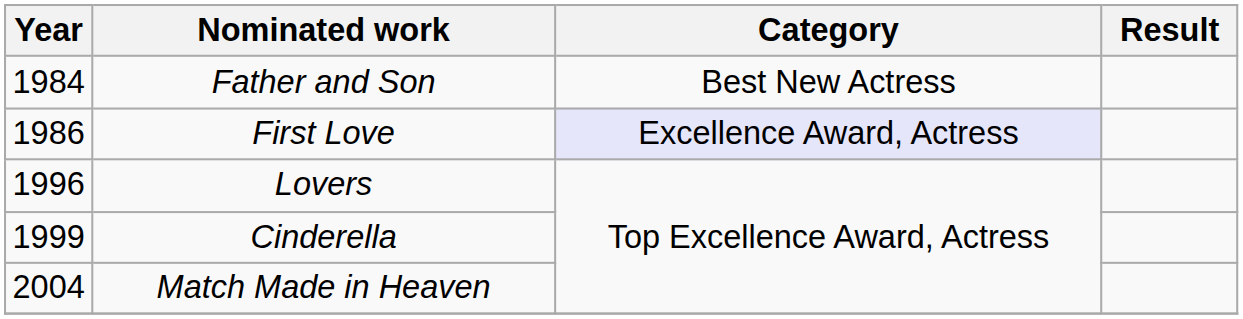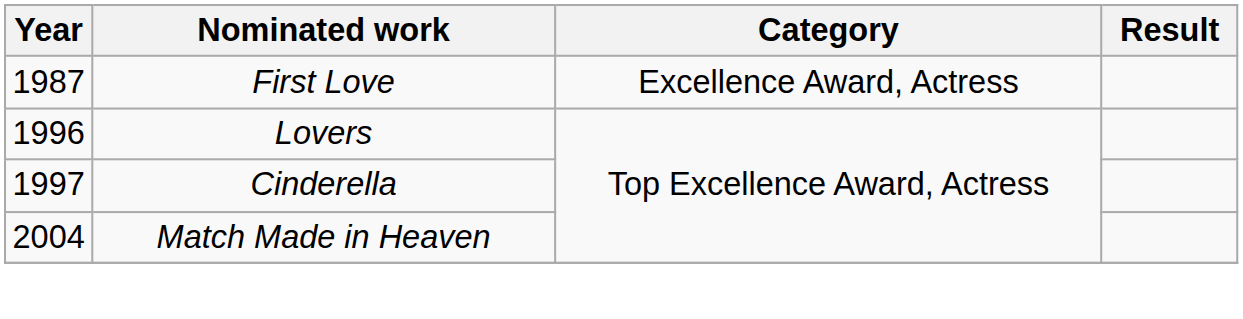 <table class="wikitable sortable plainrowheaders" style="text-align:center;">
 <tr>
 <th style="width:6%;" scope="col">Year</th>
 <th style="width:38%;" scope="col">Nominated work</th>
 <th style="width:45%;" scope="col">Category</th>
 <th style="width:11%;" scope="col">Result</th>
 </tr>
 <tr>
-<td>1984</td>
-<td><em>Father and Son</em></td>
-<td>Best New Actress</td>
-<td></td>
-</tr>
-<tr>
-<td>1986</td>
+<td>1987</td>
 <td><em>First Love</em></td>
-<td style="background: lavender;">Excellence Award, Actress</td>
+<td>Excellence Award, Actress</td>
 <td></td>
 </tr>
 <tr>
 <td>1996</td>
 <td><em>Lovers</em></td>
 <td rowspan="3">Top Excellence Award, Actress</td>
 <td></td>
 </tr>
 <tr>
-<td>1999</td>
+<td>1997</td>
 <td><em>Cinderella</em></td>
 <td></td>
 </tr>
 <tr>
 <td>2004</td>
 <td><em>Match Made in Heaven</em></td>
 <td></td>
 </tr>
 <tr>
 </tr>
 </table>
